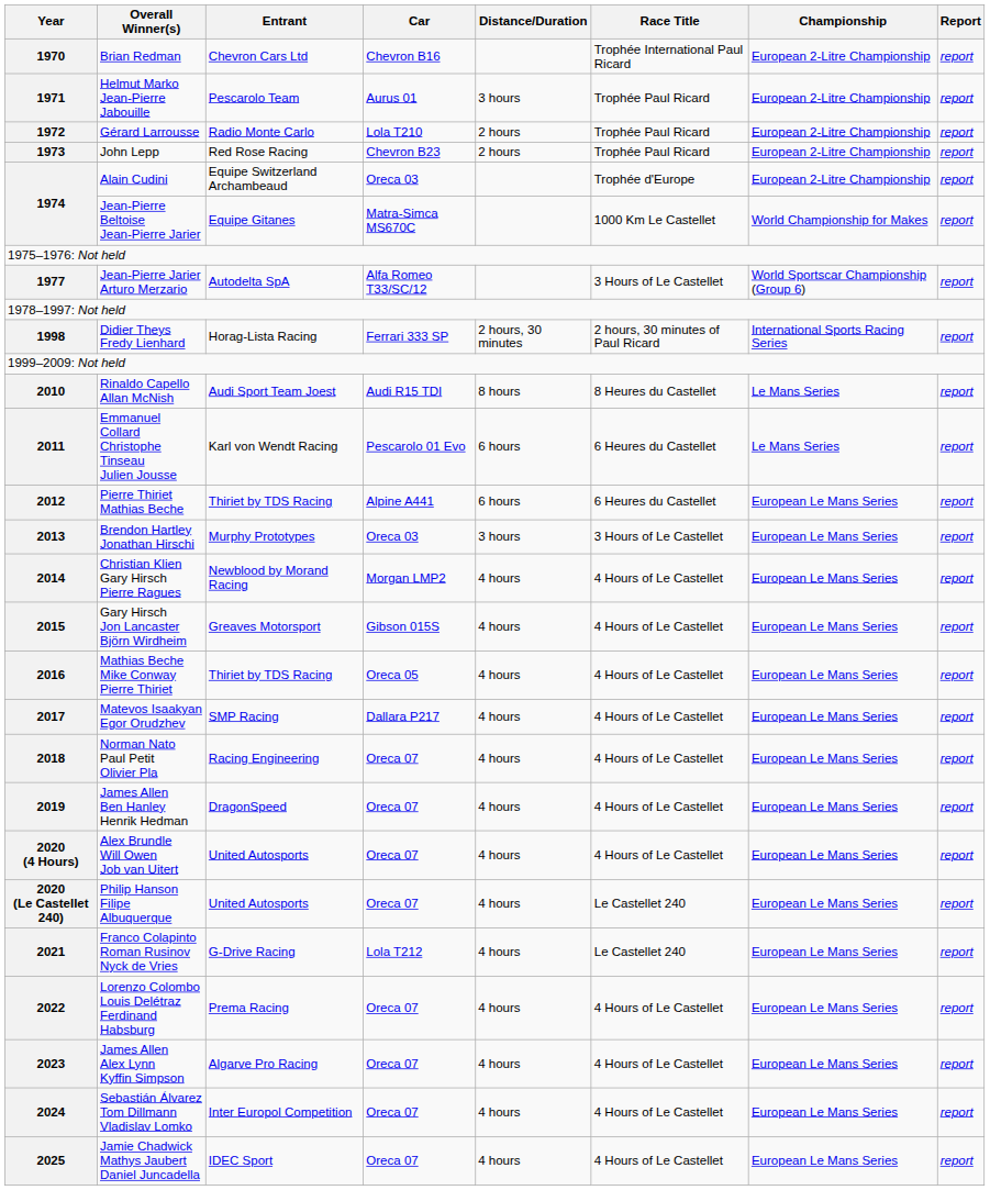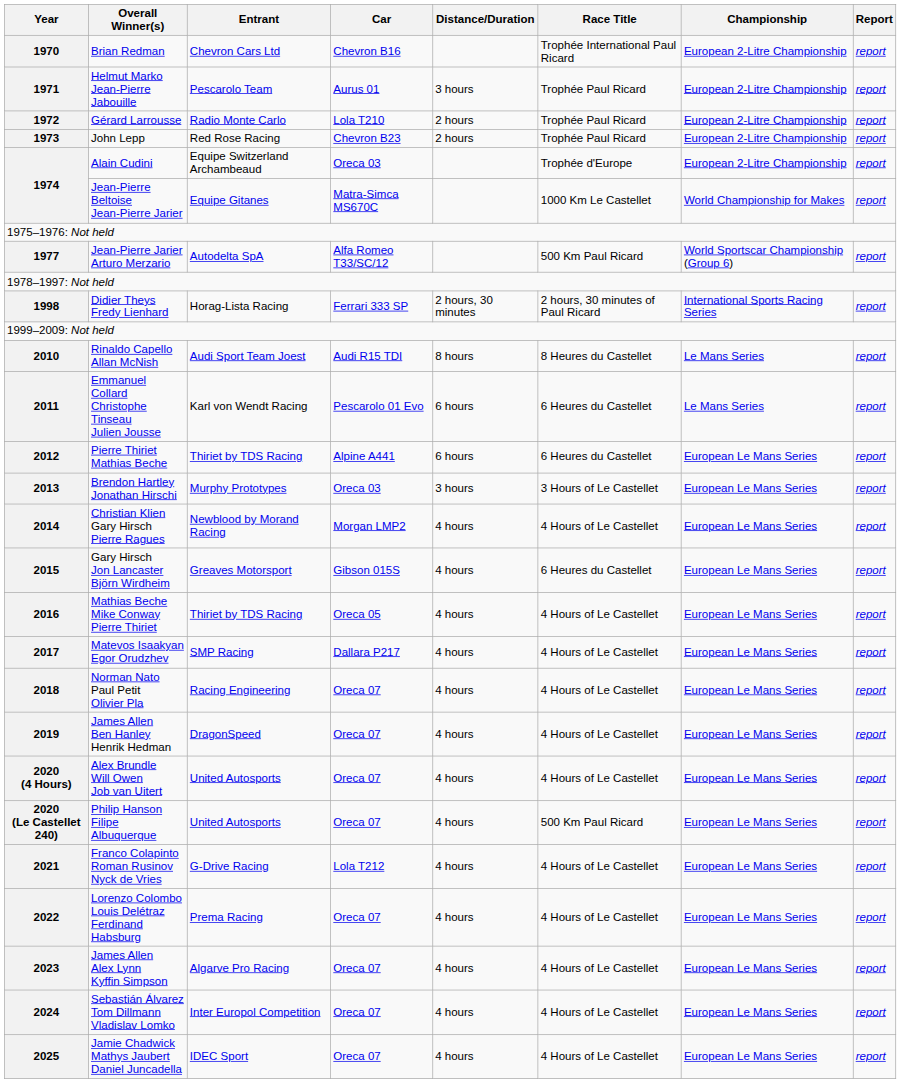 <table class="wikitable sortable" width=98% style="text-align:left;">
 <tr>
 <th>Year</th>
 <th>Overall Winner(s)</th>
 <th>Entrant</th>
 <th>Car</th>
 <th>Distance/Duration</th>
 <th>Race Title</th>
 <th>Championship</th>
 <th>Report</th>
 </tr>
 <tr>
 <th>1970</th>
 <td> <a href='#'>Brian Redman</a></td>
 <td> <a href='#'>Chevron Cars Ltd</a></td>
 <td><a href='#'>Chevron B16</a></td>
 <td></td>
 <td>Trophée International Paul Ricard</td>
 <td><a href='#'>European 2-Litre Championship</a></td>
 <td><em><a href='#'>report</a></em></td>
 </tr>
 <tr>
 <th>1971</th>
 <td> <a href='#'>Helmut Marko</a><br> <a href='#'>Jean-Pierre Jabouille</a></td>
 <td> <a href='#'>Pescarolo Team</a></td>
 <td><a href='#'>Aurus 01</a></td>
 <td>3 hours</td>
 <td>Trophée Paul Ricard</td>
 <td><a href='#'>European 2-Litre Championship</a></td>
 <td><em><a href='#'>report</a></em></td>
 </tr>
 <tr>
 <th>1972</th>
 <td> <a href='#'>Gérard Larrousse</a></td>
 <td> <a href='#'>Radio Monte Carlo</a></td>
 <td><a href='#'>Lola T210</a></td>
 <td>2 hours</td>
 <td>Trophée Paul Ricard</td>
 <td><a href='#'>European 2-Litre Championship</a></td>
 <td><em><a href='#'>report</a></em></td>
 </tr>
 <tr>
 <th>1973</th>
 <td> John Lepp</td>
 <td> Red Rose Racing</td>
 <td><a href='#'>Chevron B23</a></td>
 <td>2 hours</td>
 <td>Trophée Paul Ricard</td>
 <td><a href='#'>European 2-Litre Championship</a></td>
 <td><em><a href='#'>report</a></em></td>
 </tr>
 <tr>
 <th rowspan=2>1974</th>
 <td> <a href='#'>Alain Cudini</a></td>
 <td> Equipe Switzerland Archambeaud</td>
 <td><a href='#'>Oreca 03</a></td>
 <td></td>
 <td>Trophée d'Europe</td>
 <td><a href='#'>European 2-Litre Championship</a></td>
 <td><em><a href='#'>report</a></em></td>
 </tr>
 <tr>
 <td> <a href='#'>Jean-Pierre Beltoise</a><br> <a href='#'>Jean-Pierre Jarier</a></td>
 <td> <a href='#'>Equipe Gitanes</a></td>
 <td><a href='#'>Matra-Simca MS670C</a></td>
 <td></td>
 <td>1000 Km Le Castellet</td>
 <td><a href='#'>World Championship for Makes</a></td>
 <td><em><a href='#'>report</a></em></td>
 </tr>
 <tr>
 <td colspan=9>1975–1976: <em>Not held</em></td>
 </tr>
 <tr>
 <th>1977</th>
 <td> <a href='#'>Jean-Pierre Jarier</a><br> <a href='#'>Arturo Merzario</a></td>
 <td> <a href='#'>Autodelta SpA</a></td>
 <td><a href='#'>Alfa Romeo T33/SC/12</a></td>
 <td></td>
-<td>3 Hours of Le Castellet</td>
+<td>500 Km Paul Ricard</td>
 <td><a href='#'>World Sportscar Championship</a> (<a href='#'>Group 6</a>)</td>
 <td><em><a href='#'>report</a></em></td>
 </tr>
 <tr>
 <td colspan=9>1978–1997: <em>Not held</em></td>
 </tr>
 <tr>
 <th>1998</th>
 <td> <a href='#'>Didier Theys</a><br> <a href='#'>Fredy Lienhard</a></td>
 <td> Horag-Lista Racing</td>
 <td><a href='#'>Ferrari 333 SP</a></td>
 <td>2 hours, 30 minutes</td>
 <td>2 hours, 30 minutes of Paul Ricard</td>
 <td><a href='#'>International Sports Racing Series</a></td>
 <td><em><a href='#'>report</a></em></td>
 </tr>
 <tr>
 <td colspan=9>1999–2009: <em>Not held</em></td>
 </tr>
 <tr>
 <th>2010</th>
 <td> <a href='#'>Rinaldo Capello</a><br>  <a href='#'>Allan McNish</a></td>
 <td> <a href='#'>Audi Sport Team Joest</a></td>
 <td><a href='#'>Audi R15 TDI</a></td>
 <td>8 hours</td>
 <td>8 Heures du Castellet</td>
 <td><a href='#'>Le Mans Series</a></td>
 <td><em><a href='#'>report</a></em></td>
 </tr>
 <tr>
 <th>2011</th>
 <td> <a href='#'>Emmanuel Collard</a><br> <a href='#'>Christophe Tinseau</a><br> <a href='#'>Julien Jousse</a></td>
 <td> Karl von Wendt Racing</td>
 <td><a href='#'>Pescarolo 01 Evo</a></td>
 <td>6 hours</td>
 <td>6 Heures du Castellet</td>
 <td><a href='#'>Le Mans Series</a></td>
 <td><em><a href='#'>report</a></em></td>
 </tr>
 <tr>
 <th>2012</th>
 <td> <a href='#'>Pierre Thiriet</a><br> <a href='#'>Mathias Beche</a></td>
 <td> <a href='#'>Thiriet by TDS Racing</a></td>
 <td><a href='#'>Alpine A441</a></td>
 <td>6 hours</td>
 <td>6 Heures du Castellet</td>
 <td><a href='#'>European Le Mans Series</a></td>
 <td><em><a href='#'>report</a></em></td>
 </tr>
 <tr>
 <th>2013</th>
 <td> <a href='#'>Brendon Hartley</a><br>  <a href='#'>Jonathan Hirschi</a></td>
 <td> <a href='#'>Murphy Prototypes</a></td>
 <td><a href='#'>Oreca 03</a></td>
 <td>3 hours</td>
 <td>3 Hours of Le Castellet</td>
 <td><a href='#'>European Le Mans Series</a></td>
 <td><em><a href='#'>report</a></em></td>
 </tr>
 <tr>
 <th>2014</th>
 <td> <a href='#'>Christian Klien</a><br> Gary Hirsch<br> <a href='#'>Pierre Ragues</a></td>
 <td> <a href='#'>Newblood by Morand Racing</a></td>
 <td><a href='#'>Morgan LMP2</a></td>
 <td>4 hours</td>
 <td>4 Hours of Le Castellet</td>
 <td><a href='#'>European Le Mans Series</a></td>
 <td><em><a href='#'>report</a></em></td>
 </tr>
 <tr>
 <th>2015</th>
 <td> Gary Hirsch<br> <a href='#'>Jon Lancaster</a><br> <a href='#'>Björn Wirdheim</a></td>
 <td> <a href='#'>Greaves Motorsport</a></td>
 <td><a href='#'>Gibson 015S</a></td>
 <td>4 hours</td>
-<td>4 Hours of Le Castellet</td>
+<td>6 Heures du Castellet</td>
 <td><a href='#'>European Le Mans Series</a></td>
 <td><em><a href='#'>report</a></em></td>
 </tr>
 <tr>
 <th>2016</th>
 <td> <a href='#'>Mathias Beche</a><br> <a href='#'>Mike Conway</a><br> <a href='#'>Pierre Thiriet</a></td>
 <td> <a href='#'>Thiriet by TDS Racing</a></td>
 <td><a href='#'>Oreca 05</a></td>
 <td>4 hours</td>
 <td>4 Hours of Le Castellet</td>
 <td><a href='#'>European Le Mans Series</a></td>
 <td><em><a href='#'>report</a></em></td>
 </tr>
 <tr>
 <th>2017</th>
 <td> <a href='#'>Matevos Isaakyan</a><br> <a href='#'>Egor Orudzhev</a></td>
 <td> <a href='#'>SMP Racing</a></td>
 <td><a href='#'>Dallara P217</a></td>
 <td>4 hours</td>
 <td>4 Hours of Le Castellet</td>
 <td><a href='#'>European Le Mans Series</a></td>
 <td><em><a href='#'>report</a></em></td>
 </tr>
 <tr>
 <th>2018</th>
 <td> <a href='#'>Norman Nato</a><br> Paul Petit<br> <a href='#'>Olivier Pla</a></td>
 <td> <a href='#'>Racing Engineering</a></td>
 <td><a href='#'>Oreca 07</a></td>
 <td>4 hours</td>
 <td>4 Hours of Le Castellet</td>
 <td><a href='#'>European Le Mans Series</a></td>
 <td><em><a href='#'>report</a></em></td>
 </tr>
 <tr>
 <th>2019</th>
 <td> <a href='#'>James Allen</a><br> <a href='#'>Ben Hanley</a><br> Henrik Hedman</td>
 <td> <a href='#'>DragonSpeed</a></td>
 <td><a href='#'>Oreca 07</a></td>
 <td>4 hours</td>
 <td>4 Hours of Le Castellet</td>
 <td><a href='#'>European Le Mans Series</a></td>
 <td><em><a href='#'>report</a></em></td>
 </tr>
 <tr>
 <th>2020<br>(4 Hours)</th>
 <td> <a href='#'>Alex Brundle</a><br> <a href='#'>Will Owen</a><br> <a href='#'>Job van Uitert</a></td>
 <td> <a href='#'>United Autosports</a></td>
 <td><a href='#'>Oreca 07</a></td>
 <td>4 hours</td>
 <td>4 Hours of Le Castellet</td>
 <td><a href='#'>European Le Mans Series</a></td>
 <td><em><a href='#'>report</a></em></td>
 </tr>
 <tr>
 <th>2020<br>(Le Castellet 240)</th>
 <td> <a href='#'>Philip Hanson</a><br> <a href='#'>Filipe Albuquerque</a></td>
 <td> <a href='#'>United Autosports</a></td>
 <td><a href='#'>Oreca 07</a></td>
 <td>4 hours</td>
-<td>Le Castellet 240</td>
+<td>500 Km Paul Ricard</td>
 <td><a href='#'>European Le Mans Series</a></td>
 <td><em><a href='#'>report</a></em></td>
 </tr>
 <tr>
 <th>2021</th>
 <td> <a href='#'>Franco Colapinto</a><br> <a href='#'>Roman Rusinov</a><br> <a href='#'>Nyck de Vries</a></td>
 <td> <a href='#'>G-Drive Racing</a></td>
 <td><a href='#'>Lola T212</a></td>
 <td>4 hours</td>
-<td>Le Castellet 240</td>
+<td>4 Hours of Le Castellet</td>
 <td><a href='#'>European Le Mans Series</a></td>
 <td><em><a href='#'>report</a></em></td>
 </tr>
 <tr>
 <th>2022</th>
 <td> <a href='#'>Lorenzo Colombo</a><br> <a href='#'>Louis Delétraz</a><br> <a href='#'>Ferdinand Habsburg</a></td>
 <td> <a href='#'>Prema Racing</a></td>
 <td><a href='#'>Oreca 07</a></td>
 <td>4 hours</td>
 <td>4 Hours of Le Castellet</td>
 <td><a href='#'>European Le Mans Series</a></td>
 <td><em><a href='#'>report</a></em></td>
 </tr>
 <tr>
 <th>2023</th>
 <td> <a href='#'>James Allen</a><br> <a href='#'>Alex Lynn</a><br> <a href='#'>Kyffin Simpson</a></td>
 <td> <a href='#'>Algarve Pro Racing</a></td>
 <td><a href='#'>Oreca 07</a></td>
 <td>4 hours</td>
 <td>4 Hours of Le Castellet</td>
 <td><a href='#'>European Le Mans Series</a></td>
 <td><em><a href='#'>report</a></em></td>
 </tr>
 <tr>
 <th>2024</th>
 <td> <a href='#'>Sebastián Álvarez</a><br> <a href='#'>Tom Dillmann</a><br> <a href='#'>Vladislav Lomko</a></td>
 <td> <a href='#'>Inter Europol Competition</a></td>
 <td><a href='#'>Oreca 07</a></td>
 <td>4 hours</td>
 <td>4 Hours of Le Castellet</td>
 <td><a href='#'>European Le Mans Series</a></td>
 <td><em><a href='#'>report</a></em></td>
 </tr>
 <tr>
 <th>2025</th>
 <td> <a href='#'>Jamie Chadwick</a><br> <a href='#'>Mathys Jaubert</a><br> <a href='#'>Daniel Juncadella</a></td>
 <td> <a href='#'>IDEC Sport</a></td>
 <td><a href='#'>Oreca 07</a></td>
 <td>4 hours</td>
 <td>4 Hours of Le Castellet</td>
 <td><a href='#'>European Le Mans Series</a></td>
 <td><em><a href='#'>report</a></em></td>
 </tr>
 </table>
